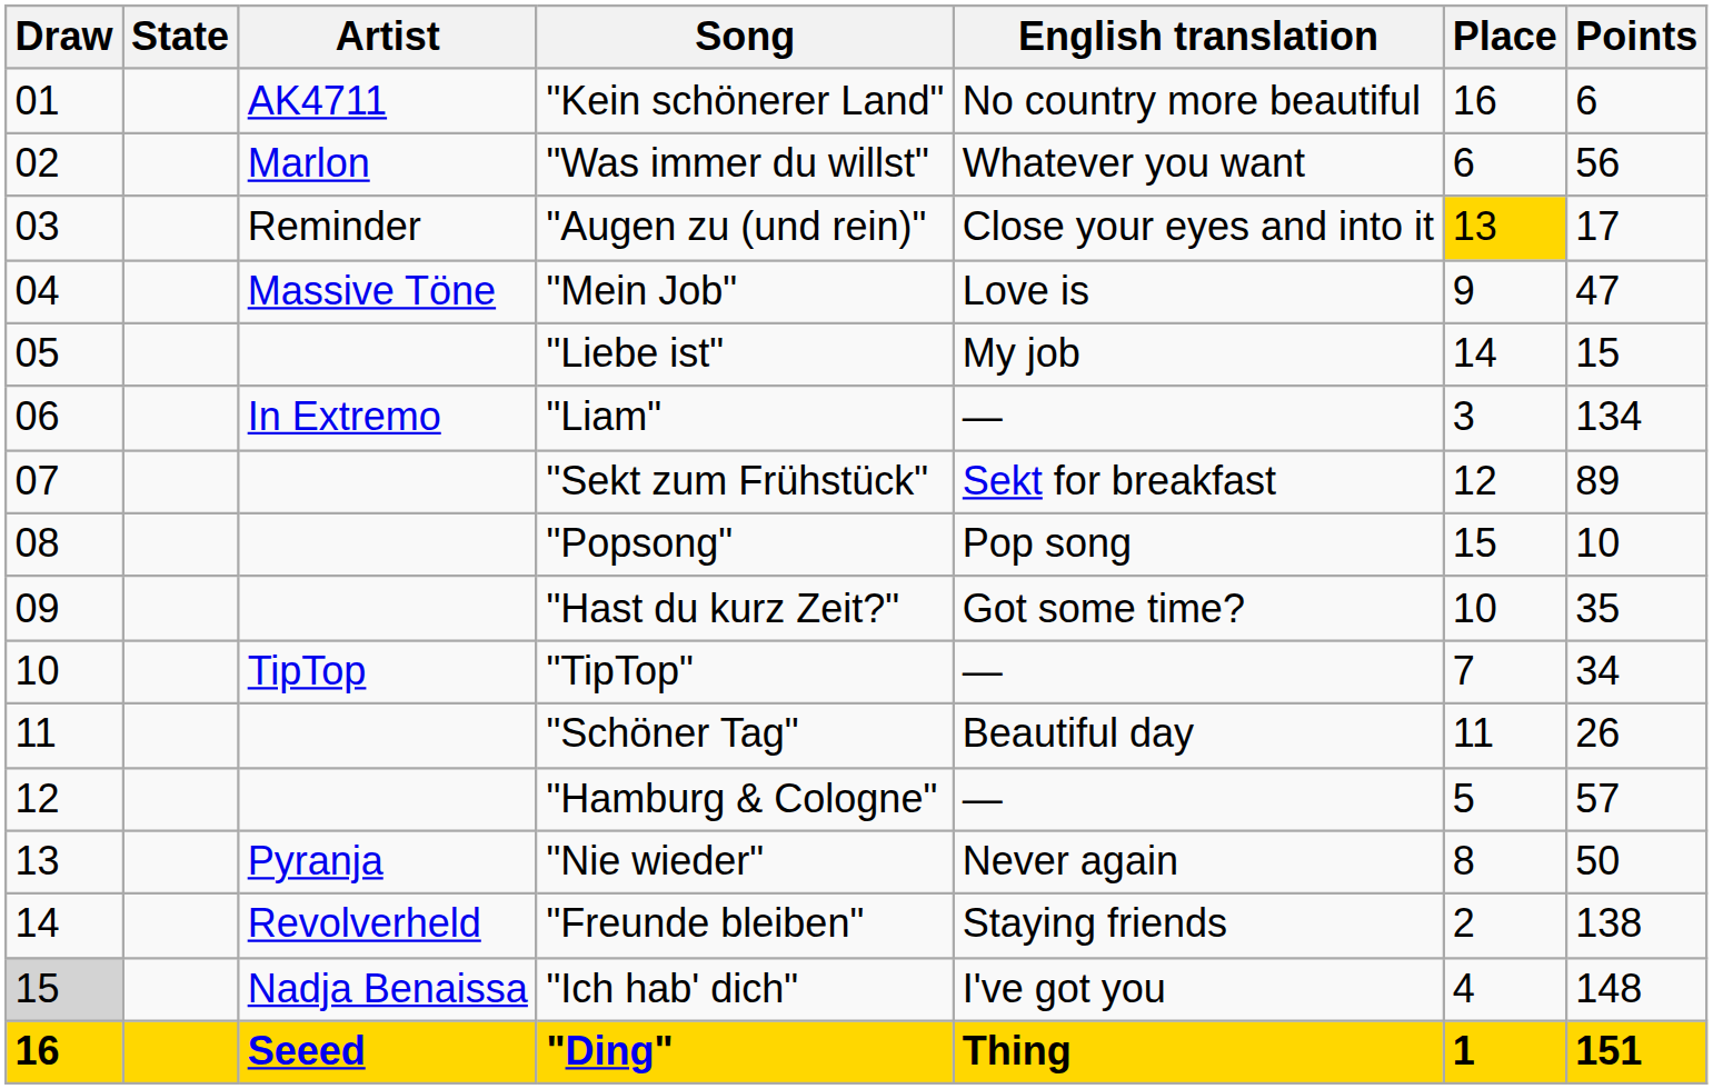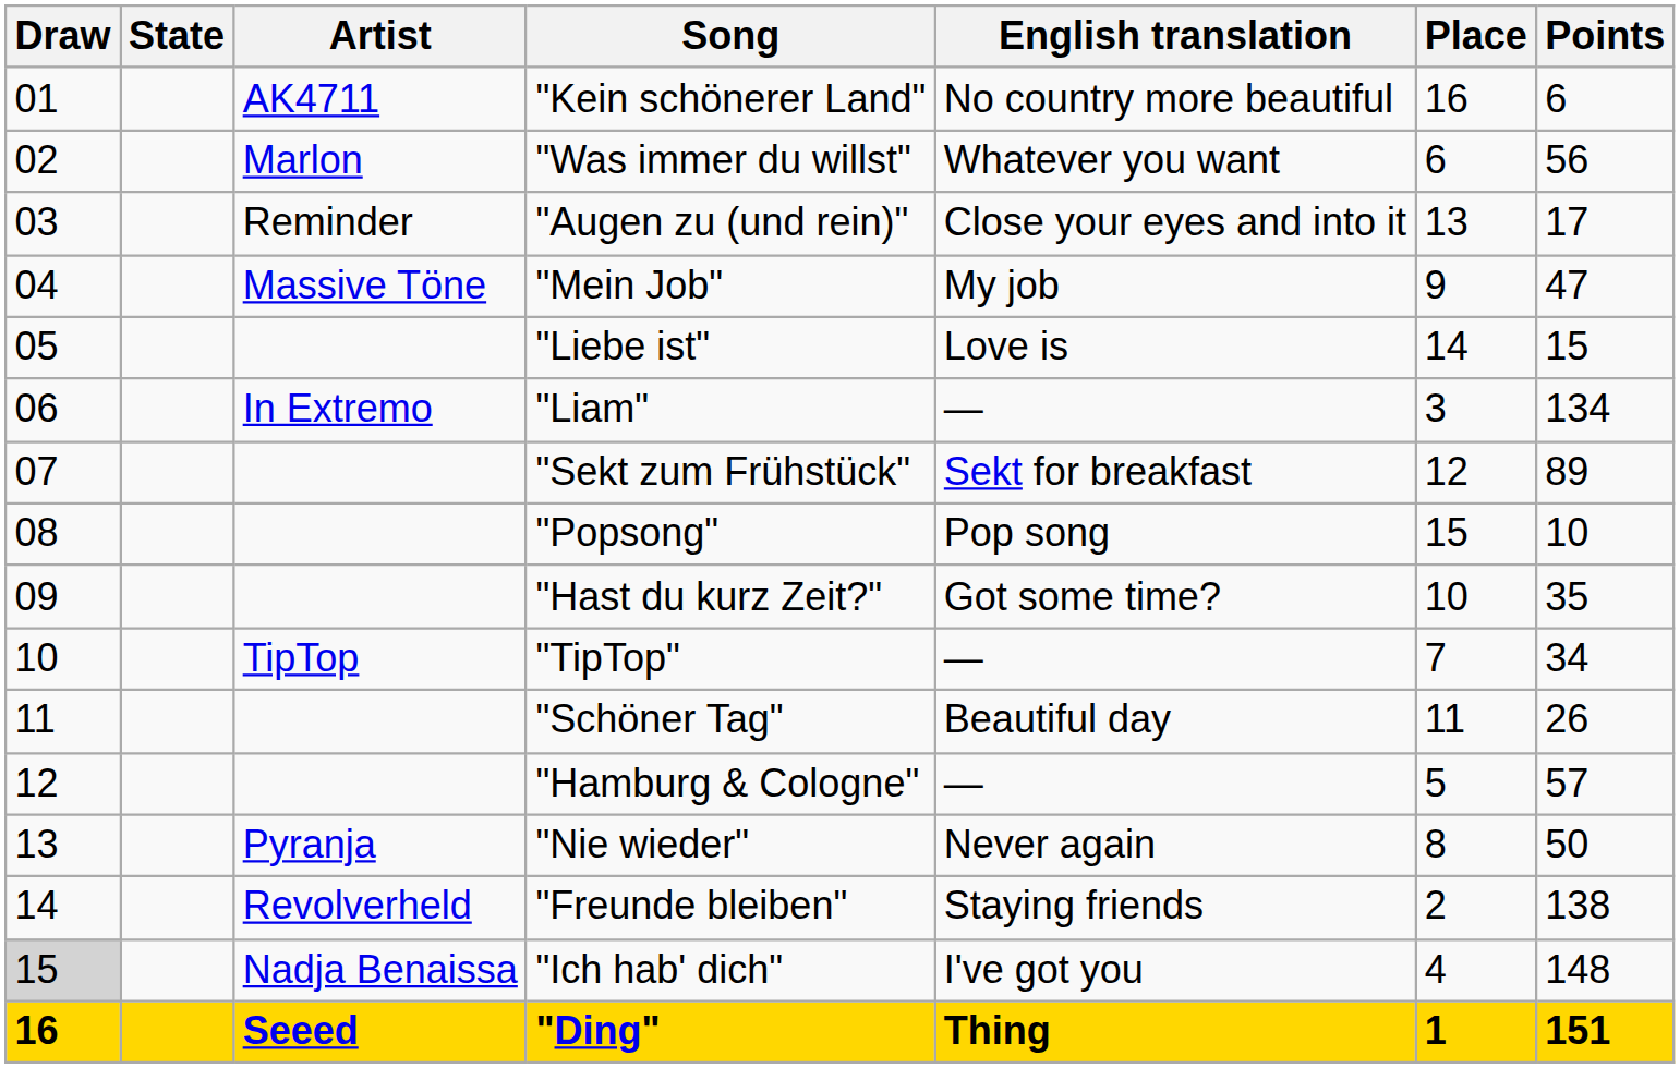 <table class="sortable wikitable">
 <tr>
 <th>Draw</th>
 <th>State</th>
 <th>Artist</th>
 <th>Song</th>
 <th>English translation</th>
 <th>Place</th>
 <th>Points</th>
 </tr>
 <tr>
 <td>01</td>
 <td></td>
 <td><a href='#'>AK4711</a></td>
 <td>"Kein schönerer Land"</td>
 <td>No country more beautiful</td>
 <td>16</td>
 <td>6</td>
 </tr>
 <tr>
 <td>02</td>
 <td></td>
 <td><a href='#'>Marlon</a></td>
 <td>"Was immer du willst"</td>
 <td>Whatever you want</td>
 <td>6</td>
 <td>56</td>
 </tr>
 <tr>
 <td>03</td>
 <td></td>
 <td>Reminder</td>
 <td>"Augen zu (und rein)"</td>
 <td>Close your eyes and into it</td>
-<td style="background: gold;">13</td>
+<td>13</td>
 <td>17</td>
 </tr>
 <tr>
 <td>04</td>
 <td></td>
 <td><a href='#'>Massive Töne</a></td>
 <td>"Mein Job"</td>
-<td>Love is</td>
+<td>My job</td>
 <td>9</td>
 <td>47</td>
 </tr>
 <tr>
 <td>05</td>
 <td></td>
 <td></td>
 <td>"Liebe ist"</td>
-<td>My job</td>
+<td>Love is</td>
 <td>14</td>
 <td>15</td>
 </tr>
 <tr>
 <td>06</td>
 <td></td>
 <td><a href='#'>In Extremo</a></td>
 <td>"Liam"</td>
 <td>—</td>
 <td>3</td>
 <td>134</td>
 </tr>
 <tr>
 <td>07</td>
 <td></td>
 <td></td>
 <td>"Sekt zum Frühstück"</td>
 <td><a href='#'>Sekt</a> for breakfast</td>
 <td>12</td>
 <td>89</td>
 </tr>
 <tr>
 <td>08</td>
 <td></td>
 <td></td>
 <td>"Popsong"</td>
 <td>Pop song</td>
 <td>15</td>
 <td>10</td>
 </tr>
 <tr>
 <td>09</td>
 <td></td>
 <td></td>
 <td>"Hast du kurz Zeit?"</td>
 <td>Got some time?</td>
 <td>10</td>
 <td>35</td>
 </tr>
 <tr>
 <td>10</td>
 <td></td>
 <td><a href='#'>TipTop</a></td>
 <td>"TipTop"</td>
 <td>—</td>
 <td>7</td>
 <td>34</td>
 </tr>
 <tr>
 <td>11</td>
 <td></td>
 <td></td>
 <td>"Schöner Tag"</td>
 <td>Beautiful day</td>
 <td>11</td>
 <td>26</td>
 </tr>
 <tr>
 <td>12</td>
 <td></td>
 <td></td>
 <td>"Hamburg & Cologne"</td>
 <td>—</td>
 <td>5</td>
 <td>57</td>
 </tr>
 <tr>
 <td>13</td>
 <td></td>
 <td><a href='#'>Pyranja</a></td>
 <td>"Nie wieder"</td>
 <td>Never again</td>
 <td>8</td>
 <td>50</td>
 </tr>
 <tr>
 <td>14</td>
 <td></td>
 <td><a href='#'>Revolverheld</a></td>
 <td>"Freunde bleiben"</td>
 <td>Staying friends</td>
 <td>2</td>
 <td>138</td>
 </tr>
 <tr>
 <td style="background: lightgrey;">15</td>
 <td></td>
 <td><a href='#'>Nadja Benaissa</a></td>
 <td>"Ich hab' dich"</td>
 <td>I've got you</td>
 <td>4</td>
 <td>148</td>
 </tr>
 <tr style="font-weight: bold; background: gold;">
 <td>16</td>
 <td></td>
 <td><a href='#'>Seeed</a></td>
 <td>"<a href='#'>Ding</a>"</td>
 <td>Thing</td>
 <td>1</td>
 <td>151</td>
 </tr>
 </table>
